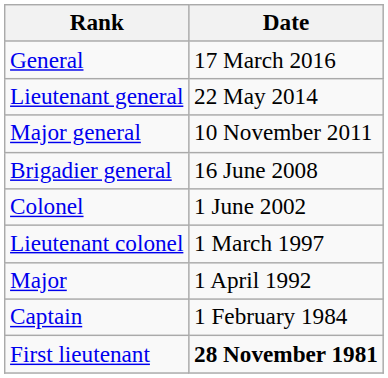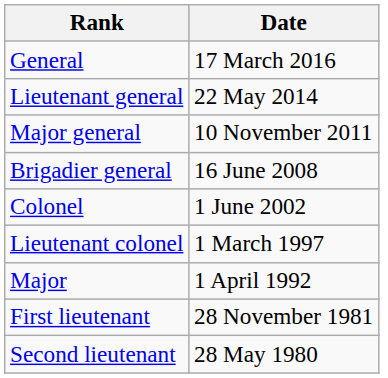 <table class="wikitable">
 <tr>
 <th>Rank</th>
 <th>Date</th>
 </tr>
 <tr>
 <td> <a href='#'>General</a></td>
 <td>17 March 2016</td>
 </tr>
 <tr>
 <td> <a href='#'>Lieutenant general</a></td>
 <td>22 May 2014</td>
 </tr>
 <tr>
 <td> <a href='#'>Major general</a></td>
 <td>10 November 2011</td>
 </tr>
 <tr>
 <td> <a href='#'>Brigadier general</a></td>
 <td>16 June 2008</td>
 </tr>
 <tr>
 <td> <a href='#'>Colonel</a></td>
 <td>1 June 2002</td>
 </tr>
 <tr>
 <td> <a href='#'>Lieutenant colonel</a></td>
 <td>1 March 1997</td>
 </tr>
 <tr>
 <td> <a href='#'>Major</a></td>
 <td>1 April 1992</td>
 </tr>
 <tr>
-<td> <a href='#'>Captain</a></td>
-<td>1 February 1984</td>
+<td> <a href='#'>First lieutenant</a></td>
+<td>28 November 1981</td>
 </tr>
 <tr>
-<td> <a href='#'>First lieutenant</a></td>
-<td><strong>28 November 1981</strong></td>
+<td> <a href='#'>Second lieutenant</a></td>
+<td>28 May 1980</td>
 </tr>
 </table>
